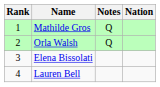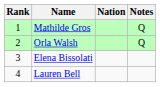 <table class="wikitable sortable" style="text-align:center">
 <tr>
 <th>Rank</th>
 <th>Name</th>
+<th>Nation</th>
 <th>Notes</th>
-<th>Nation</th>
 </tr>
 <tr bgcolor=bbffbb>
 <td>1</td>
 <td align=left><a href='#'>Mathilde Gros</a></td>
+<td align=left></td>
 <td>Q</td>
-<td align=left></td>
 </tr>
 <tr bgcolor=bbffbb>
 <td>2</td>
 <td align=left><a href='#'>Orla Walsh</a></td>
+<td align=left></td>
 <td>Q</td>
-<td align=left></td>
 </tr>
 <tr>
 <td>3</td>
 <td align=left><a href='#'>Elena Bissolati</a></td>
+<td align=left></td>
 <td></td>
-<td align=left></td>
 </tr>
 <tr>
 <td>4</td>
 <td align=left><a href='#'>Lauren Bell</a></td>
+<td align=left></td>
 <td></td>
-<td align=left></td>
 </tr>
 </table>
